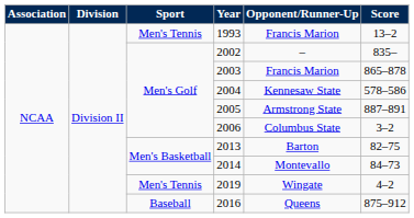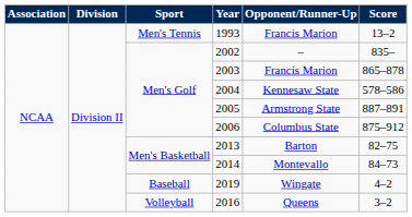 <table class="wikitable" style="text-align:center">
 <tr>
 <th style="background:#012855; color:#ffffff;">Association</th>
 <th style="background:#012855; color:#ffffff;">Division</th>
 <th style="background:#012855; color:#ffffff;">Sport</th>
 <th style="background:#012855; color:#ffffff;">Year</th>
 <th style="background:#012855; color:#ffffff;">Opponent/Runner-Up</th>
 <th style="background:#012855; color:#ffffff;">Score</th>
 </tr>
 <tr align="center">
 <td rowspan="10"><a href='#'>NCAA</a></td>
 <td rowspan="10"><a href='#'>Division II</a></td>
 <td rowspan="1"><a href='#'>Men's Tennis</a></td>
 <td>1993</td>
 <td><a href='#'>Francis Marion</a></td>
 <td>13–2</td>
 </tr>
 <tr align="center">
 <td rowspan="5"><a href='#'>Men's Golf</a></td>
 <td>2002</td>
 <td>–</td>
 <td>835–</td>
 </tr>
 <tr align="center">
 <td>2003</td>
 <td><a href='#'>Francis Marion</a></td>
 <td>865–878</td>
 </tr>
 <tr align="center">
 <td>2004</td>
 <td><a href='#'>Kennesaw State</a></td>
 <td>578–586</td>
 </tr>
 <tr align="center">
 <td>2005</td>
 <td><a href='#'>Armstrong State</a></td>
 <td>887–891</td>
 </tr>
 <tr align="center">
 <td>2006</td>
 <td><a href='#'>Columbus State</a></td>
-<td>3–2</td>
+<td>875–912</td>
 </tr>
 <tr align="center">
 <td rowspan="2"><a href='#'>Men's Basketball</a></td>
 <td>2013</td>
 <td><a href='#'>Barton</a></td>
 <td>82–75</td>
 </tr>
 <tr align="center">
 <td>2014</td>
 <td><a href='#'>Montevallo</a></td>
 <td>84–73</td>
 </tr>
 <tr align="center">
-<td rowspan="1"><a href='#'>Men's Tennis</a></td>
+<td rowspan="1"><a href='#'>Baseball</a></td>
 <td>2019</td>
 <td><a href='#'>Wingate</a></td>
 <td>4–2</td>
 </tr>
 <tr align="center">
-<td rowspan="1"><a href='#'>Baseball</a></td>
+<td rowspan="1"><a href='#'>Volleyball</a></td>
 <td>2016</td>
 <td><a href='#'>Queens</a></td>
-<td>875–912</td>
+<td>3–2</td>
 </tr>
 </table>
